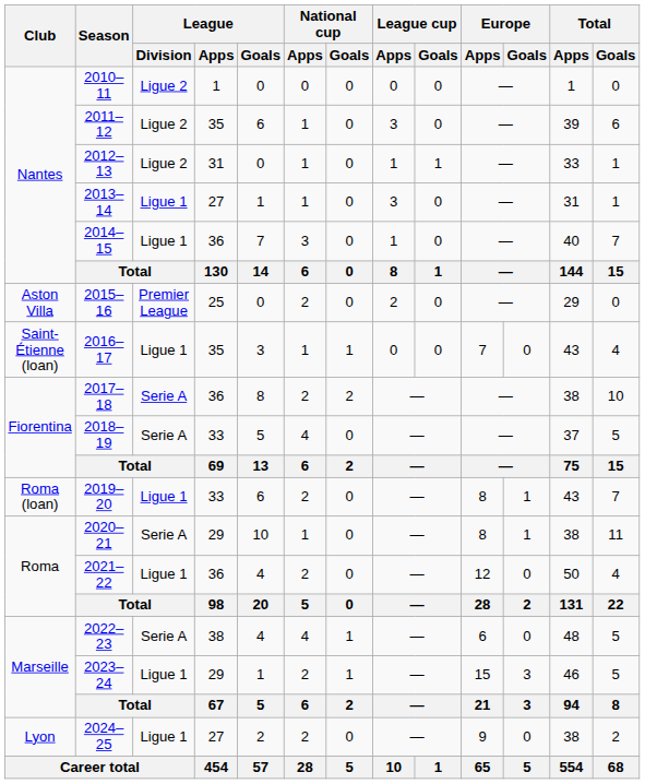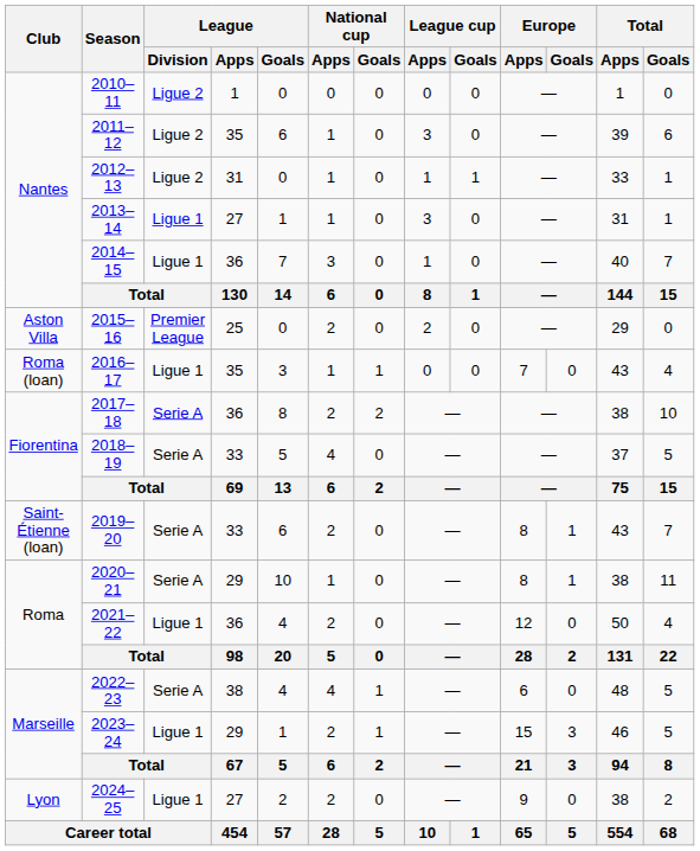 <table class="wikitable" style="text-align: center;">
 <tr>
 <th rowspan="2">Club</th>
 <th rowspan="2">Season</th>
 <th colspan="3">League</th>
 <th colspan="2">National cup</th>
 <th colspan="2">League cup</th>
 <th colspan="2">Europe</th>
 <th colspan="2">Total</th>
 </tr>
 <tr>
 <th>Division</th>
 <th>Apps</th>
 <th>Goals</th>
 <th>Apps</th>
 <th>Goals</th>
 <th>Apps</th>
 <th>Goals</th>
 <th>Apps</th>
 <th>Goals</th>
 <th>Apps</th>
 <th>Goals</th>
 </tr>
 <tr>
 <td rowspan="6"><a href='#'>Nantes</a></td>
 <td><a href='#'>2010–11</a></td>
 <td><a href='#'>Ligue 2</a></td>
 <td>1</td>
 <td>0</td>
 <td>0</td>
 <td>0</td>
 <td>0</td>
 <td>0</td>
 <td colspan="2">—</td>
 <td>1</td>
 <td>0</td>
 </tr>
 <tr>
 <td><a href='#'>2011–12</a></td>
 <td>Ligue 2</td>
 <td>35</td>
 <td>6</td>
 <td>1</td>
 <td>0</td>
 <td>3</td>
 <td>0</td>
 <td colspan="2">—</td>
 <td>39</td>
 <td>6</td>
 </tr>
 <tr>
 <td><a href='#'>2012–13</a></td>
 <td>Ligue 2</td>
 <td>31</td>
 <td>0</td>
 <td>1</td>
 <td>0</td>
 <td>1</td>
 <td>1</td>
 <td colspan="2">—</td>
 <td>33</td>
 <td>1</td>
 </tr>
 <tr>
 <td><a href='#'>2013–14</a></td>
 <td><a href='#'>Ligue 1</a></td>
 <td>27</td>
 <td>1</td>
 <td>1</td>
 <td>0</td>
 <td>3</td>
 <td>0</td>
 <td colspan="2">—</td>
 <td>31</td>
 <td>1</td>
 </tr>
 <tr>
 <td><a href='#'>2014–15</a></td>
 <td>Ligue 1</td>
 <td>36</td>
 <td>7</td>
 <td>3</td>
 <td>0</td>
 <td>1</td>
 <td>0</td>
 <td colspan="2">—</td>
 <td>40</td>
 <td>7</td>
 </tr>
 <tr>
 <th colspan="2">Total</th>
 <th>130</th>
 <th>14</th>
 <th>6</th>
 <th>0</th>
 <th>8</th>
 <th>1</th>
 <th colspan="2">—</th>
 <th>144</th>
 <th>15</th>
 </tr>
 <tr>
 <td><a href='#'>Aston Villa</a></td>
 <td><a href='#'>2015–16</a></td>
 <td><a href='#'>Premier League</a></td>
 <td>25</td>
 <td>0</td>
 <td>2</td>
 <td>0</td>
 <td>2</td>
 <td>0</td>
 <td colspan="2">—</td>
 <td>29</td>
 <td>0</td>
 </tr>
 <tr>
-<td><a href='#'>Saint-Étienne</a> (loan)</td>
+<td><a href='#'>Roma</a> (loan)</td>
 <td><a href='#'>2016–17</a></td>
 <td>Ligue 1</td>
 <td>35</td>
 <td>3</td>
 <td>1</td>
 <td>1</td>
 <td>0</td>
 <td>0</td>
 <td>7</td>
 <td>0</td>
 <td>43</td>
 <td>4</td>
 </tr>
 <tr>
 <td rowspan="3"><a href='#'>Fiorentina</a></td>
 <td><a href='#'>2017–18</a></td>
 <td><a href='#'>Serie A</a></td>
 <td>36</td>
 <td>8</td>
 <td>2</td>
 <td>2</td>
 <td colspan="2">—</td>
 <td colspan="2">—</td>
 <td>38</td>
 <td>10</td>
 </tr>
 <tr>
 <td><a href='#'>2018–19</a></td>
 <td>Serie A</td>
 <td>33</td>
 <td>5</td>
 <td>4</td>
 <td>0</td>
 <td colspan="2">—</td>
 <td colspan="2">—</td>
 <td>37</td>
 <td>5</td>
 </tr>
 <tr>
 <th colspan="2">Total</th>
 <th>69</th>
 <th>13</th>
 <th>6</th>
 <th>2</th>
 <th colspan="2">—</th>
 <th colspan="2">—</th>
 <th>75</th>
 <th>15</th>
 </tr>
 <tr>
-<td><a href='#'>Roma</a> (loan)</td>
+<td><a href='#'>Saint-Étienne</a> (loan)</td>
 <td><a href='#'>2019–20</a></td>
-<td><a href='#'>Ligue 1</a></td>
+<td>Serie A</td>
 <td>33</td>
 <td>6</td>
 <td>2</td>
 <td>0</td>
 <td colspan="2">—</td>
 <td>8</td>
 <td>1</td>
 <td>43</td>
 <td>7</td>
 </tr>
 <tr>
 <td rowspan="3">Roma</td>
 <td><a href='#'>2020–21</a></td>
 <td>Serie A</td>
 <td>29</td>
 <td>10</td>
 <td>1</td>
 <td>0</td>
 <td colspan="2">—</td>
 <td>8</td>
 <td>1</td>
 <td>38</td>
 <td>11</td>
 </tr>
 <tr>
 <td><a href='#'>2021–22</a></td>
 <td>Ligue 1</td>
 <td>36</td>
 <td>4</td>
 <td>2</td>
 <td>0</td>
 <td colspan="2">—</td>
 <td>12</td>
 <td>0</td>
 <td>50</td>
 <td>4</td>
 </tr>
 <tr>
 <th colspan="2">Total</th>
 <th>98</th>
 <th>20</th>
 <th>5</th>
 <th>0</th>
 <th colspan="2">—</th>
 <th>28</th>
 <th>2</th>
 <th>131</th>
 <th>22</th>
 </tr>
 <tr>
 <td rowspan="3"><a href='#'>Marseille</a></td>
 <td><a href='#'>2022–23</a></td>
 <td>Serie A</td>
 <td>38</td>
 <td>4</td>
 <td>4</td>
 <td>1</td>
 <td colspan="2">—</td>
 <td>6</td>
 <td>0</td>
 <td>48</td>
 <td>5</td>
 </tr>
 <tr>
 <td><a href='#'>2023–24</a></td>
 <td>Ligue 1</td>
 <td>29</td>
 <td>1</td>
 <td>2</td>
 <td>1</td>
 <td colspan="2">—</td>
 <td>15</td>
 <td>3</td>
 <td>46</td>
 <td>5</td>
 </tr>
 <tr>
 <th colspan="2">Total</th>
 <th>67</th>
 <th>5</th>
 <th>6</th>
 <th>2</th>
 <th colspan="2">—</th>
 <th>21</th>
 <th>3</th>
 <th>94</th>
 <th>8</th>
 </tr>
 <tr>
 <td><a href='#'>Lyon</a></td>
 <td><a href='#'>2024–25</a></td>
 <td>Ligue 1</td>
 <td>27</td>
 <td>2</td>
 <td>2</td>
 <td>0</td>
 <td colspan="2">—</td>
 <td>9</td>
 <td>0</td>
 <td>38</td>
 <td>2</td>
 </tr>
 <tr>
 <th colspan="3">Career total</th>
 <th>454</th>
 <th>57</th>
 <th>28</th>
 <th>5</th>
 <th>10</th>
 <th>1</th>
 <th>65</th>
 <th>5</th>
 <th>554</th>
 <th>68</th>
 </tr>
 </table>
